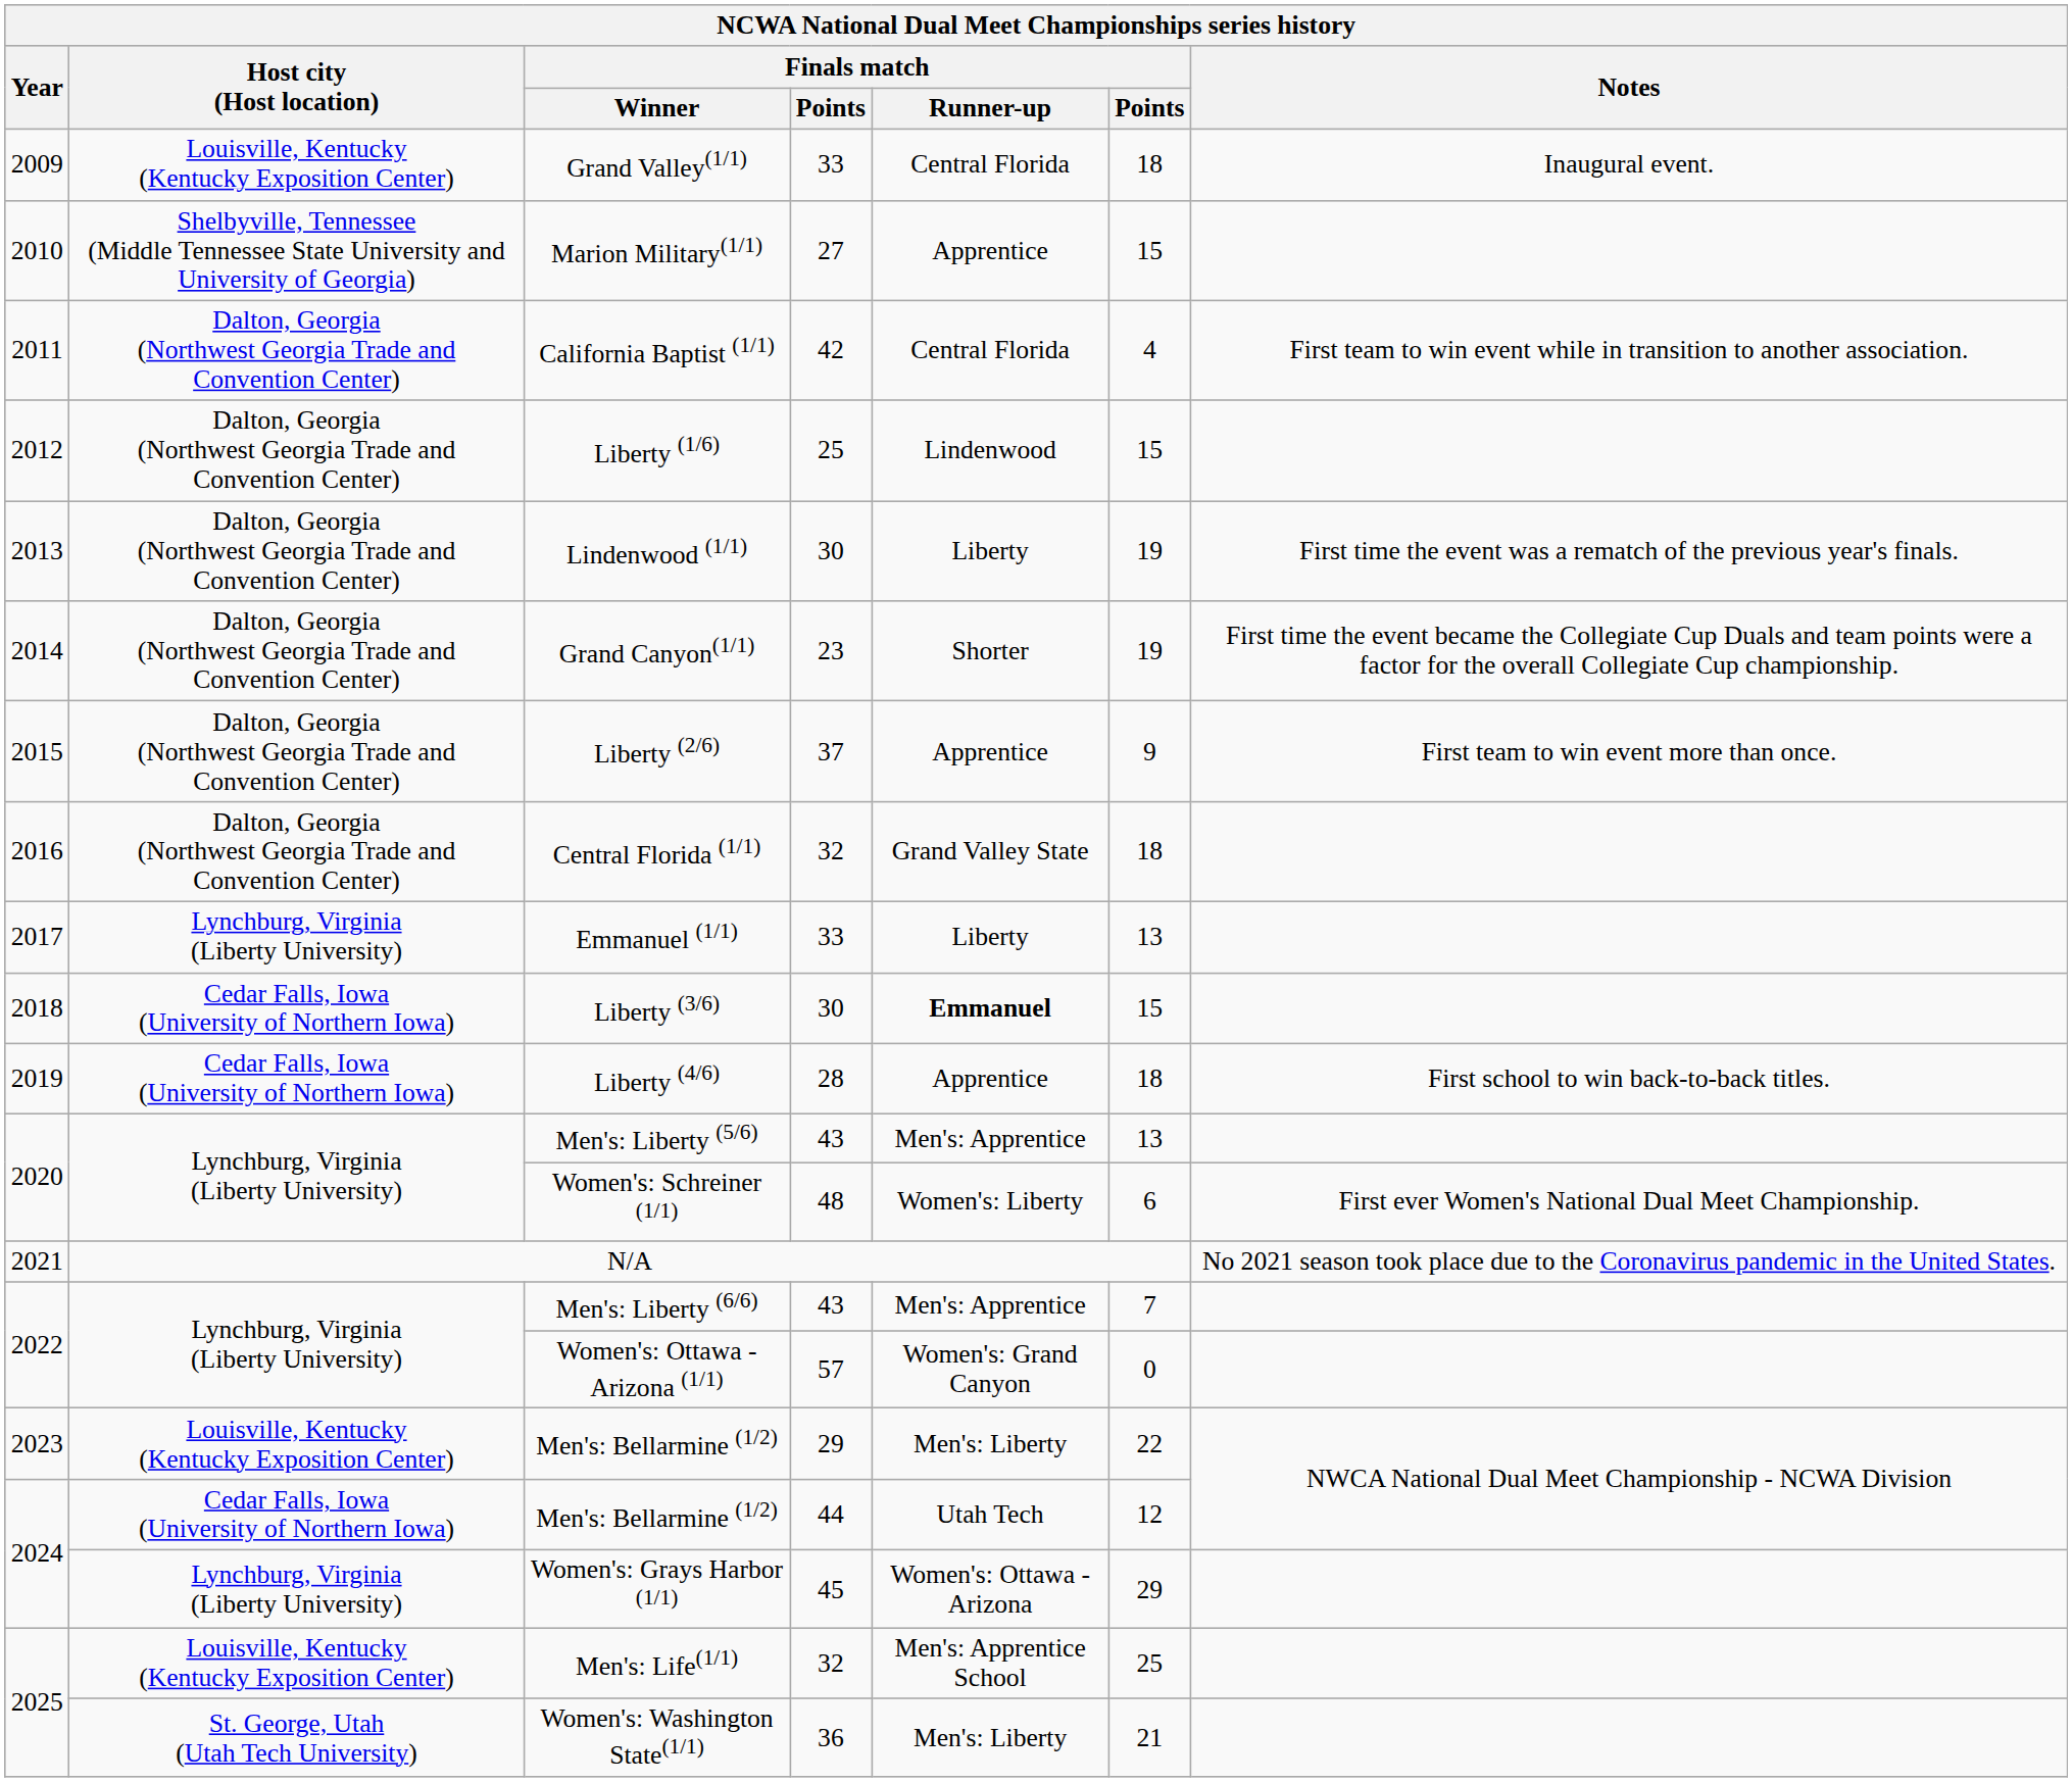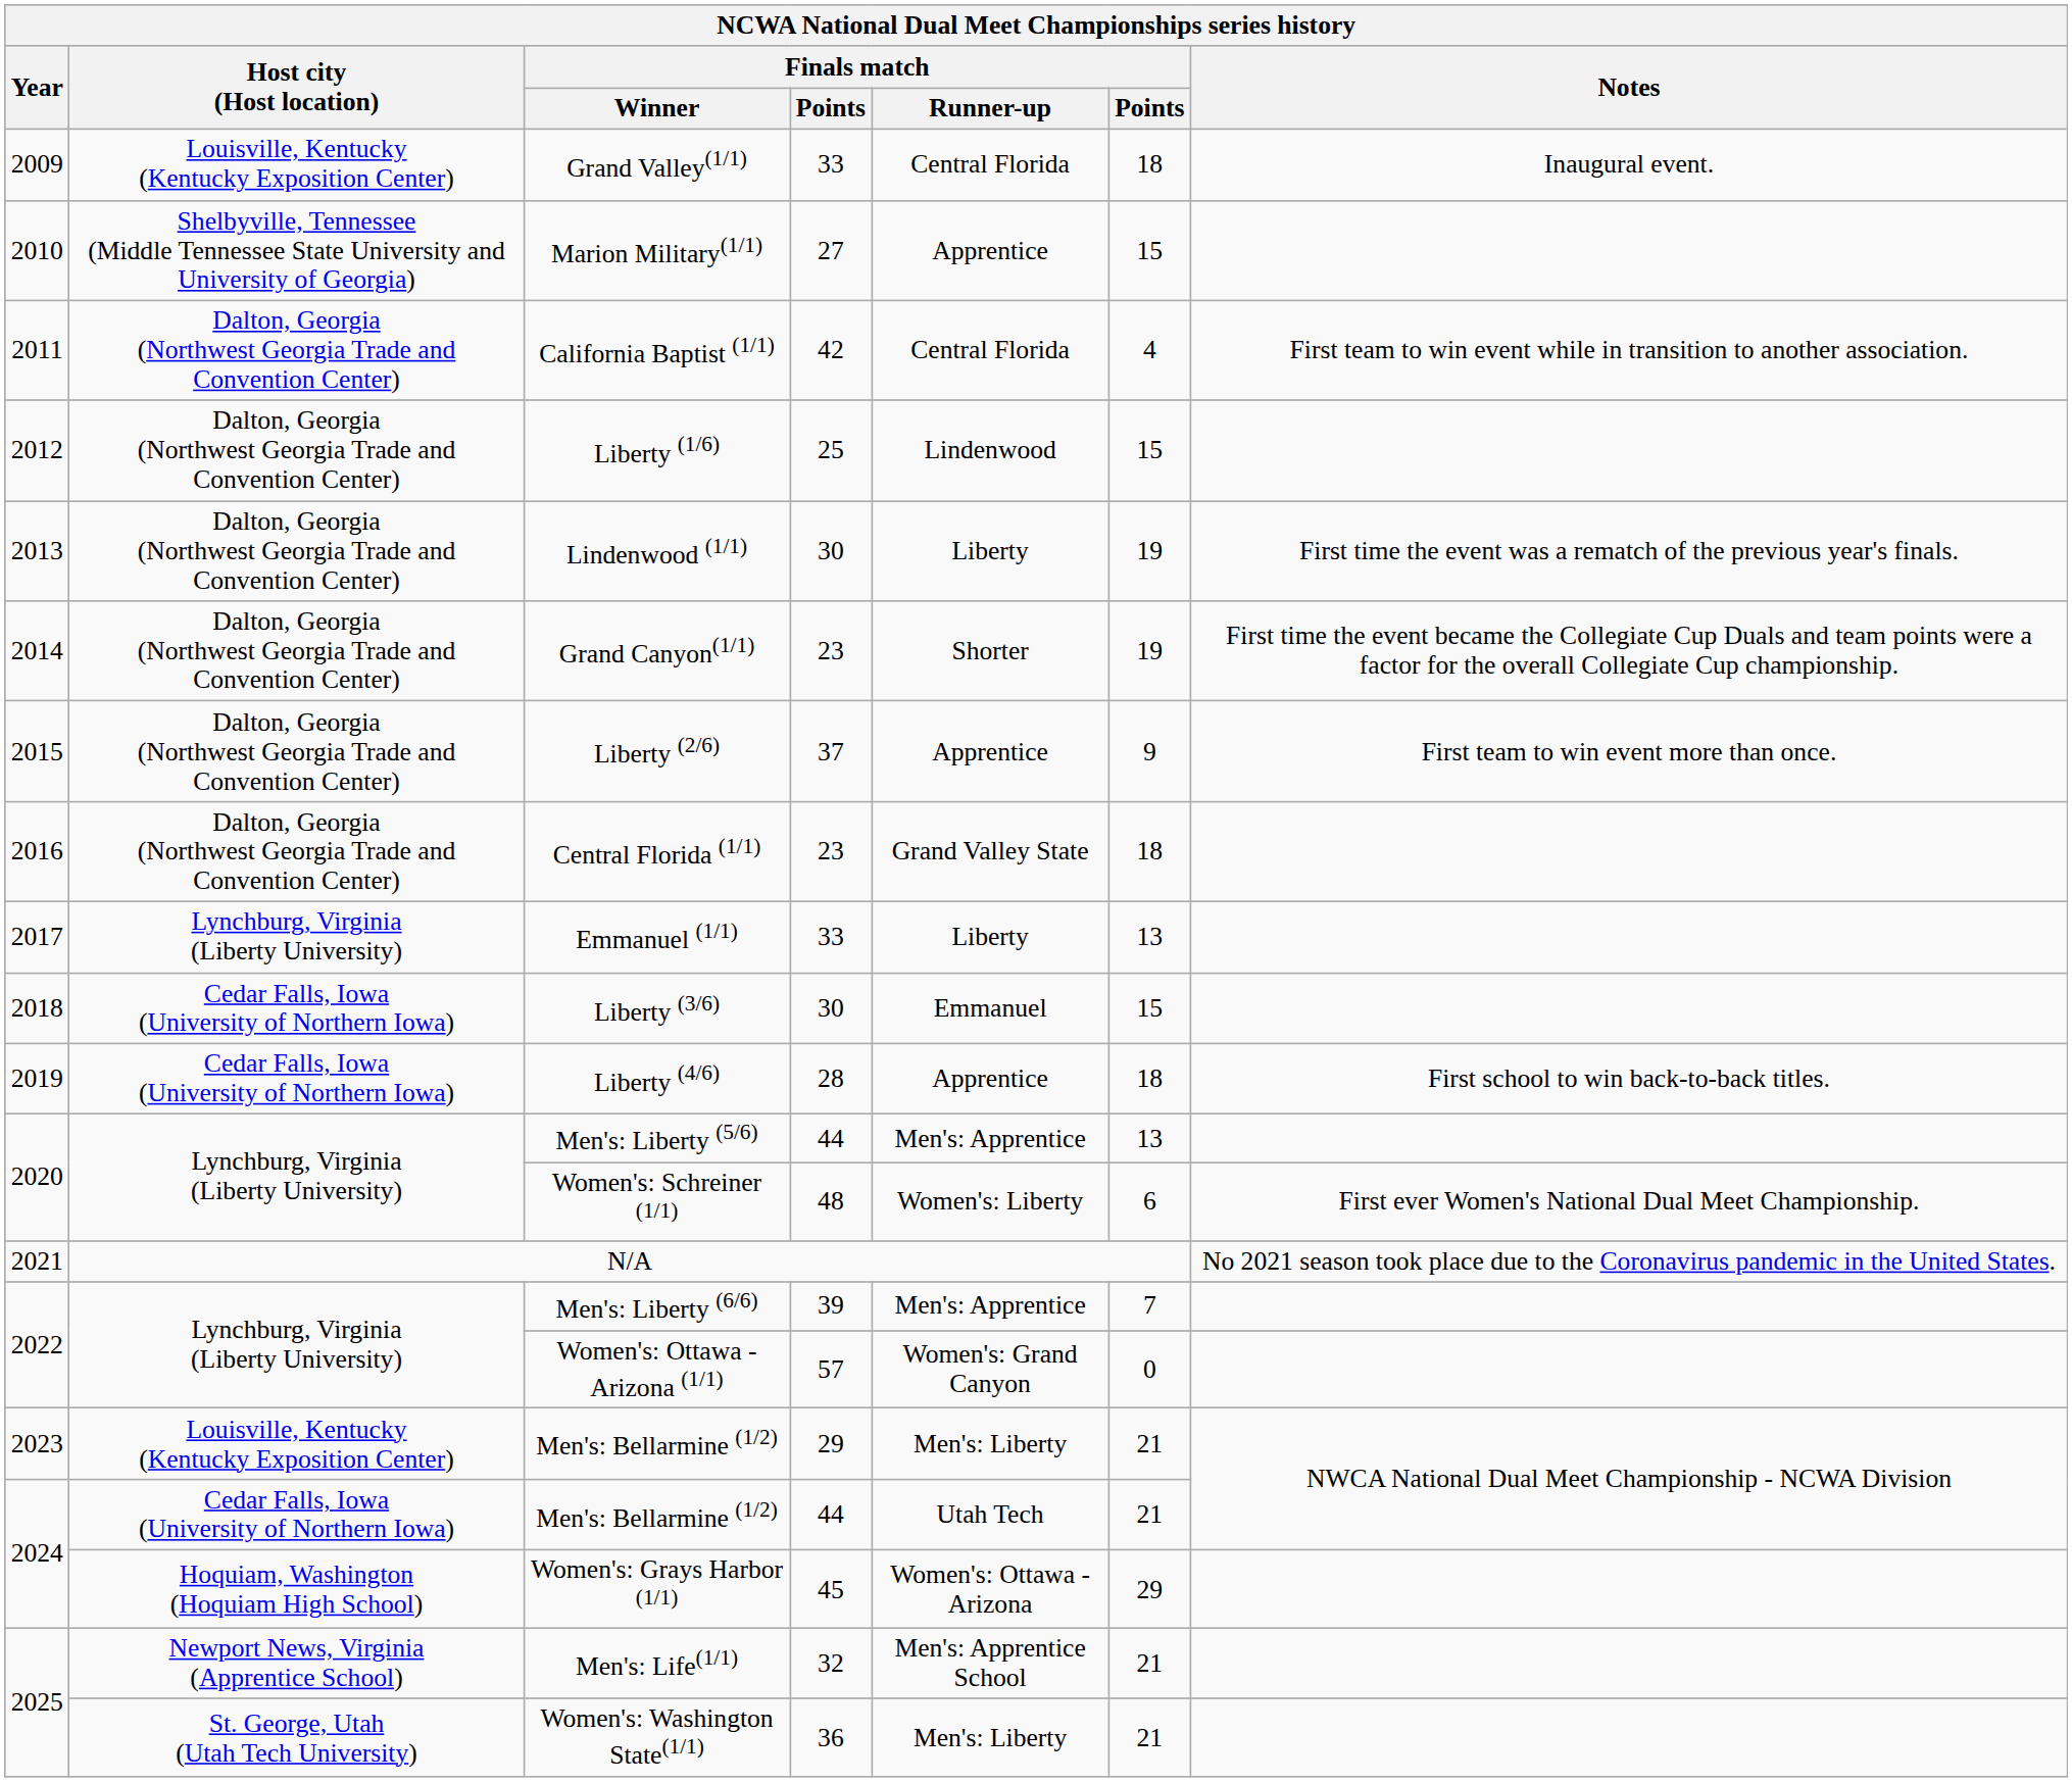 <table class="wikitable" style="width:100%; text-align:center;">
 <tr>
 <th colspan=10>NCWA National Dual Meet Championships series history</th>
 </tr>
 <tr>
 <th rowspan="2">Year</th>
 <th rowspan="2">Host city<br>(Host location)</th>
 <th colspan=4>Finals match</th>
 <th rowspan="2">Notes</th>
 </tr>
 <tr>
 <th>Winner</th>
 <th>Points</th>
 <th>Runner-up</th>
 <th>Points</th>
 </tr>
 <tr>
 <td>2009</td>
 <td><a href='#'>Louisville, Kentucky</a><br>(<a href='#'>Kentucky Exposition Center</a>)</td>
 <td>Grand Valley<sup>(1/1)</sup></td>
 <td>33</td>
 <td>Central Florida<br></td>
 <td>18</td>
 <td>Inaugural event.</td>
 </tr>
 <tr>
 <td>2010</td>
 <td><a href='#'>Shelbyville, Tennessee</a><br>(Middle Tennessee State University and <a href='#'>University of Georgia</a>)</td>
 <td>Marion Military<sup>(1/1)</sup></td>
 <td>27</td>
 <td>Apprentice<br></td>
 <td>15</td>
 <td></td>
 </tr>
 <tr>
 <td>2011</td>
 <td><a href='#'>Dalton, Georgia</a><br>(<a href='#'>Northwest Georgia Trade and Convention Center</a>)</td>
 <td>California Baptist <sup>(1/1)</sup></td>
 <td>42</td>
 <td>Central Florida<br></td>
 <td>4</td>
 <td>First team to win event while in transition to another association.</td>
 </tr>
 <tr>
 <td>2012</td>
 <td>Dalton, Georgia<br>(Northwest Georgia Trade and Convention Center)</td>
 <td>Liberty <sup>(1/6)</sup></td>
 <td>25</td>
 <td>Lindenwood<br></td>
 <td>15</td>
 <td></td>
 </tr>
 <tr>
 <td>2013</td>
 <td>Dalton, Georgia<br>(Northwest Georgia Trade and Convention Center)</td>
 <td>Lindenwood <sup>(1/1)</sup></td>
 <td>30</td>
 <td>Liberty <br></td>
 <td>19</td>
 <td>First time the event was a rematch of the previous year's finals.</td>
 </tr>
 <tr>
 <td>2014</td>
 <td>Dalton, Georgia<br>(Northwest Georgia Trade and Convention Center)</td>
 <td>Grand Canyon<sup>(1/1)</sup></td>
 <td>23</td>
 <td>Shorter<br></td>
 <td>19</td>
 <td>First time the event became the Collegiate Cup Duals and team points were a factor for the overall Collegiate Cup championship.<br></td>
 </tr>
 <tr>
 <td>2015</td>
 <td>Dalton, Georgia<br>(Northwest Georgia Trade and Convention Center)</td>
 <td>Liberty <sup>(2/6)</sup></td>
 <td>37</td>
 <td>Apprentice<br></td>
 <td>9</td>
 <td>First team to win event more than once.</td>
 </tr>
 <tr>
 <td>2016</td>
 <td>Dalton, Georgia<br>(Northwest Georgia Trade and Convention Center)</td>
 <td>Central Florida <sup>(1/1)</sup></td>
-<td>32</td>
+<td>23</td>
 <td>Grand Valley State<br></td>
 <td>18</td>
 <td></td>
 </tr>
 <tr>
 <td>2017</td>
 <td><a href='#'>Lynchburg, Virginia</a><br>(Liberty University)</td>
 <td>Emmanuel <sup>(1/1)</sup></td>
 <td>33</td>
 <td>Liberty<br></td>
 <td>13</td>
 <td></td>
 </tr>
 <tr>
 <td>2018</td>
 <td><a href='#'>Cedar Falls, Iowa</a><br>(<a href='#'>University of Northern Iowa</a>)</td>
 <td>Liberty <sup>(3/6)</sup></td>
 <td>30</td>
-<td><strong>Emmanuel<br></strong></td>
+<td>Emmanuel<br></td>
 <td>15</td>
 <td></td>
 </tr>
 <tr>
 <td>2019</td>
 <td><a href='#'>Cedar Falls, Iowa</a><br>(<a href='#'>University of Northern Iowa</a>)</td>
 <td>Liberty <sup>(4/6)</sup></td>
 <td>28</td>
 <td>Apprentice<br></td>
 <td>18</td>
 <td>First school to win back-to-back titles.</td>
 </tr>
 <tr>
 <td ! rowspan="2">2020</td>
 <td ! rowspan="2">Lynchburg, Virginia<br>(Liberty University)</td>
 <td>Men's: Liberty <sup>(5/6)</sup></td>
-<td>43</td>
+<td>44</td>
 <td>Men's: Apprentice</td>
 <td>13</td>
 <td></td>
 </tr>
 <tr>
 <td>Women's: Schreiner <sup>(1/1)</sup></td>
 <td>48</td>
 <td>Women's: Liberty</td>
 <td>6</td>
 <td>First ever Women's National Dual Meet Championship.</td>
 </tr>
 <tr>
 <td>2021</td>
 <td colspan=5>N/A</td>
 <td>No 2021 season took place due to the <a href='#'>Coronavirus pandemic in the United States</a>.</td>
 </tr>
 <tr>
 <td ! rowspan="2">2022</td>
 <td ! rowspan="2">Lynchburg, Virginia<br>(Liberty University)</td>
 <td>Men's: Liberty <sup>(6/6)</sup></td>
-<td>43</td>
+<td>39</td>
 <td>Men's: Apprentice</td>
 <td>7</td>
 <td></td>
 </tr>
 <tr>
 <td>Women's: Ottawa - Arizona <sup>(1/1)</sup></td>
 <td>57</td>
 <td>Women's: Grand Canyon</td>
 <td>0</td>
 <td></td>
 </tr>
 <tr>
 <td>2023</td>
 <td><a href='#'>Louisville, Kentucky</a><br>(<a href='#'>Kentucky Exposition Center</a>)</td>
 <td>Men's: Bellarmine <sup>(1/2)</sup></td>
 <td>29</td>
 <td>Men's: Liberty</td>
-<td>22</td>
+<td>21</td>
 <td ! rowspan=2>NWCA National Dual Meet Championship - NCWA Division</td>
 </tr>
 <tr>
 <td ! rowspan="2">2024</td>
 <td><a href='#'>Cedar Falls, Iowa</a><br>(<a href='#'>University of Northern Iowa</a>)</td>
 <td>Men's: Bellarmine <sup>(1/2)</sup></td>
 <td>44</td>
 <td>Utah Tech</td>
-<td>12</td>
+<td>21</td>
 </tr>
 <tr>
-<td><a href='#'>Lynchburg, Virginia</a><br>(Liberty University)</td>
+<td><a href='#'>Hoquiam, Washington</a><br>(<a href='#'>Hoquiam High School</a>)</td>
 <td>Women's: Grays Harbor <sup>(1/1)</sup></td>
 <td>45</td>
 <td>Women's: Ottawa - Arizona</td>
 <td>29</td>
 </tr>
 <tr>
 <td ! rowspan="2">2025</td>
-<td><a href='#'>Louisville, Kentucky</a><br>(<a href='#'>Kentucky Exposition Center</a>)</td>
+<td><a href='#'>Newport News, Virginia</a><br>(<a href='#'>Apprentice School</a>)</td>
 <td>Men's: Life<sup>(1/1)</sup></td>
 <td>32</td>
 <td>Men's: Apprentice School</td>
-<td>25</td>
+<td>21</td>
 <td></td>
 </tr>
 <tr>
 <td><a href='#'>St. George, Utah</a><br>(<a href='#'>Utah Tech University</a>)</td>
 <td>Women's: Washington State<sup>(1/1)</sup></td>
 <td>36</td>
 <td>Men's: Liberty</td>
 <td>21</td>
 <td></td>
 </tr>
 </table>
